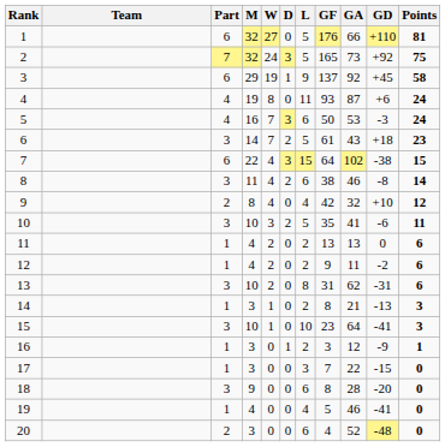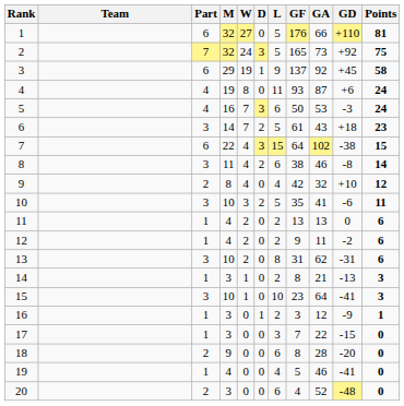 <table class="wikitable sortable" style="text-align:center">
 <tr>
 <th>Rank</th>
 <th width=200>Team</th>
 <th>Part</th>
 <th>M</th>
 <th>W</th>
 <th>D</th>
 <th>L</th>
 <th>GF</th>
 <th>GA</th>
 <th>GD</th>
 <th>Points</th>
 </tr>
 <tr>
 <td>1</td>
 <td align=left></td>
 <td>6</td>
 <td bgcolor=fff68f>32</td>
 <td bgcolor=fff68f>27</td>
 <td>0</td>
 <td>5</td>
 <td bgcolor=fff68f>176</td>
 <td>66</td>
 <td bgcolor=fff68f>+110</td>
 <td><strong>81</strong></td>
 </tr>
 <tr>
 <td>2</td>
 <td align=left></td>
 <td bgcolor=fff68f>7</td>
 <td bgcolor=fff68f>32</td>
 <td>24</td>
 <td bgcolor=fff68f>3</td>
 <td>5</td>
 <td>165</td>
 <td>73</td>
 <td>+92</td>
 <td><strong>75</strong></td>
 </tr>
 <tr>
 <td>3</td>
 <td align=left></td>
 <td>6</td>
 <td>29</td>
 <td>19</td>
 <td>1</td>
 <td>9</td>
 <td>137</td>
 <td>92</td>
 <td>+45</td>
 <td><strong>58</strong></td>
 </tr>
 <tr>
 <td>4</td>
 <td align=left></td>
 <td>4</td>
 <td>19</td>
 <td>8</td>
 <td>0</td>
 <td>11</td>
 <td>93</td>
 <td>87</td>
 <td>+6</td>
 <td><strong>24</strong></td>
 </tr>
 <tr>
 <td>5</td>
 <td align=left></td>
 <td>4</td>
 <td>16</td>
 <td>7</td>
 <td bgcolor=fff68f>3</td>
 <td>6</td>
 <td>50</td>
 <td>53</td>
 <td>-3</td>
 <td><strong>24</strong></td>
 </tr>
 <tr>
 <td>6</td>
 <td align=left></td>
 <td>3</td>
 <td>14</td>
 <td>7</td>
 <td>2</td>
 <td>5</td>
 <td>61</td>
 <td>43</td>
 <td>+18</td>
 <td><strong>23</strong></td>
 </tr>
 <tr>
 <td>7</td>
 <td align=left></td>
 <td>6</td>
 <td>22</td>
 <td>4</td>
 <td bgcolor=fff68f>3</td>
 <td bgcolor=fff68f>15</td>
 <td>64</td>
 <td bgcolor=fff68f>102</td>
 <td>-38</td>
 <td><strong>15</strong></td>
 </tr>
 <tr>
 <td>8</td>
 <td align=left></td>
 <td>3</td>
 <td>11</td>
 <td>4</td>
 <td>2</td>
 <td>6</td>
 <td>38</td>
 <td>46</td>
 <td>-8</td>
 <td><strong>14</strong></td>
 </tr>
 <tr>
 <td>9</td>
 <td align=left></td>
 <td>2</td>
 <td>8</td>
 <td>4</td>
 <td>0</td>
 <td>4</td>
 <td>42</td>
 <td>32</td>
 <td>+10</td>
 <td><strong>12</strong></td>
 </tr>
 <tr>
 <td>10</td>
 <td align=left></td>
 <td>3</td>
 <td>10</td>
 <td>3</td>
 <td>2</td>
 <td>5</td>
 <td>35</td>
 <td>41</td>
 <td>-6</td>
 <td><strong>11</strong></td>
 </tr>
 <tr>
 <td>11</td>
 <td align=left></td>
 <td>1</td>
 <td>4</td>
 <td>2</td>
 <td>0</td>
 <td>2</td>
 <td>13</td>
 <td>13</td>
 <td>0</td>
 <td><strong>6</strong></td>
 </tr>
 <tr>
 <td>12</td>
 <td align=left></td>
 <td>1</td>
 <td>4</td>
 <td>2</td>
 <td>0</td>
 <td>2</td>
 <td>9</td>
 <td>11</td>
 <td>-2</td>
 <td><strong>6</strong></td>
 </tr>
 <tr>
 <td>13</td>
 <td align=left></td>
 <td>3</td>
 <td>10</td>
 <td>2</td>
 <td>0</td>
 <td>8</td>
 <td>31</td>
 <td>62</td>
 <td>-31</td>
 <td><strong>6</strong></td>
 </tr>
 <tr>
 <td>14</td>
 <td align=left></td>
 <td>1</td>
 <td>3</td>
 <td>1</td>
 <td>0</td>
 <td>2</td>
 <td>8</td>
 <td>21</td>
 <td>-13</td>
 <td><strong>3</strong></td>
 </tr>
 <tr>
 <td>15</td>
 <td align=left></td>
 <td>3</td>
 <td>10</td>
 <td>1</td>
 <td>0</td>
 <td>10</td>
 <td>23</td>
 <td>64</td>
 <td>-41</td>
 <td><strong>3</strong></td>
 </tr>
 <tr>
 <td>16</td>
 <td align=left></td>
 <td>1</td>
 <td>3</td>
 <td>0</td>
 <td>1</td>
 <td>2</td>
 <td>3</td>
 <td>12</td>
 <td>-9</td>
 <td><strong>1</strong></td>
 </tr>
 <tr>
 <td>17</td>
 <td align=left></td>
 <td>1</td>
 <td>3</td>
 <td>0</td>
 <td>0</td>
 <td>3</td>
 <td>7</td>
 <td>22</td>
 <td>-15</td>
 <td><strong>0</strong></td>
 </tr>
 <tr>
 <td>18</td>
 <td align=left></td>
-<td>3</td>
+<td>2</td>
 <td>9</td>
 <td>0</td>
 <td>0</td>
 <td>6</td>
 <td>8</td>
 <td>28</td>
 <td>-20</td>
 <td><strong>0</strong></td>
 </tr>
 <tr>
 <td>19</td>
 <td align=left></td>
 <td>1</td>
 <td>4</td>
 <td>0</td>
 <td>0</td>
 <td>4</td>
 <td>5</td>
 <td>46</td>
 <td>-41</td>
 <td><strong>0</strong></td>
 </tr>
 <tr>
 <td>20</td>
 <td align=left></td>
 <td>2</td>
 <td>3</td>
 <td>0</td>
 <td>0</td>
 <td>6</td>
 <td>4</td>
 <td>52</td>
 <td bgcolor=fff68f>-48</td>
 <td><strong>0</strong></td>
 </tr>
 </table>
